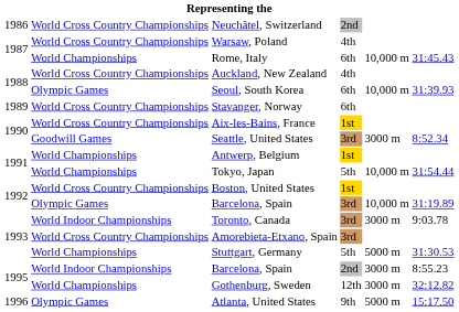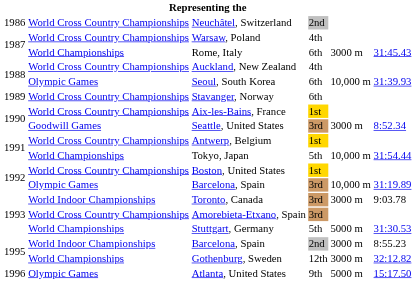 <table>
 <tr>
 <th colspan="6">Representing the </th>
 </tr>
 <tr>
 <td>1986</td>
 <td><a href='#'>World Cross Country Championships</a></td>
 <td><a href='#'>Neuchâtel</a>, Switzerland</td>
 <td bgcolor="silver">2nd</td>
 <td></td>
 <td></td>
 </tr>
 <tr>
 <td rowspan=2>1987</td>
 <td><a href='#'>World Cross Country Championships</a></td>
 <td><a href='#'>Warsaw</a>, Poland</td>
 <td>4th</td>
 <td></td>
 <td></td>
 </tr>
 <tr>
 <td><a href='#'>World Championships</a></td>
 <td>Rome, Italy</td>
 <td>6th</td>
-<td>10,000 m</td>
+<td>3000 m</td>
 <td><a href='#'>31:45.43</a></td>
 </tr>
 <tr>
 <td rowspan=2>1988</td>
 <td><a href='#'>World Cross Country Championships</a></td>
 <td><a href='#'>Auckland</a>, New Zealand</td>
 <td>4th</td>
 <td></td>
 <td></td>
 </tr>
 <tr>
 <td><a href='#'>Olympic Games</a></td>
 <td><a href='#'>Seoul</a>, South Korea</td>
 <td>6th</td>
 <td>10,000 m</td>
 <td><a href='#'>31:39.93</a></td>
 </tr>
 <tr>
 <td>1989</td>
 <td><a href='#'>World Cross Country Championships</a></td>
 <td><a href='#'>Stavanger</a>, Norway</td>
 <td>6th</td>
 <td></td>
 <td></td>
 </tr>
 <tr>
 <td rowspan=2>1990</td>
 <td><a href='#'>World Cross Country Championships</a></td>
 <td><a href='#'>Aix-les-Bains</a>, France</td>
 <td bgcolor="gold">1st</td>
 <td></td>
 <td></td>
 </tr>
 <tr>
 <td><a href='#'>Goodwill Games</a></td>
 <td><a href='#'>Seattle</a>, United States</td>
 <td bgcolor="cc9966">3rd</td>
 <td>3000 m</td>
 <td><a href='#'>8:52.34</a></td>
 </tr>
 <tr>
 <td rowspan=2>1991</td>
-<td><a href='#'>World Championships</a></td>
+<td><a href='#'>World Cross Country Championships</a></td>
 <td><a href='#'>Antwerp</a>, Belgium</td>
 <td bgcolor="gold">1st</td>
 <td></td>
 <td></td>
 </tr>
 <tr>
 <td><a href='#'>World Championships</a></td>
 <td>Tokyo, Japan</td>
 <td>5th</td>
 <td>10,000 m</td>
 <td><a href='#'>31:54.44</a></td>
 </tr>
 <tr>
 <td rowspan=2>1992</td>
 <td><a href='#'>World Cross Country Championships</a></td>
 <td><a href='#'>Boston</a>, United States</td>
 <td bgcolor="gold">1st</td>
 <td></td>
 <td></td>
 </tr>
 <tr>
 <td><a href='#'>Olympic Games</a></td>
 <td><a href='#'>Barcelona</a>, Spain</td>
 <td bgcolor="cc9966">3rd</td>
 <td>10,000 m</td>
 <td><a href='#'>31:19.89</a></td>
 </tr>
 <tr>
 <td rowspan=3>1993</td>
 <td><a href='#'>World Indoor Championships</a></td>
 <td><a href='#'>Toronto</a>, Canada</td>
 <td bgcolor="cc9966">3rd</td>
 <td>3000 m</td>
 <td>9:03.78</td>
 </tr>
 <tr>
 <td><a href='#'>World Cross Country Championships</a></td>
 <td><a href='#'>Amorebieta-Etxano</a>, Spain</td>
 <td bgcolor="cc9966">3rd</td>
 <td></td>
 <td></td>
 </tr>
 <tr>
 <td><a href='#'>World Championships</a></td>
 <td><a href='#'>Stuttgart</a>, Germany</td>
 <td>5th</td>
 <td>5000 m</td>
 <td><a href='#'>31:30.53</a></td>
 </tr>
 <tr>
 <td rowspan=2>1995</td>
 <td><a href='#'>World Indoor Championships</a></td>
 <td><a href='#'>Barcelona</a>, Spain</td>
 <td bgcolor="silver">2nd</td>
 <td>3000 m</td>
 <td>8:55.23</td>
 </tr>
 <tr>
 <td><a href='#'>World Championships</a></td>
 <td><a href='#'>Gothenburg</a>, Sweden</td>
 <td>12th</td>
 <td>3000 m</td>
 <td><a href='#'>32:12.82</a></td>
 </tr>
 <tr>
 <td>1996</td>
 <td><a href='#'>Olympic Games</a></td>
 <td><a href='#'>Atlanta</a>, United States</td>
 <td>9th</td>
 <td>5000 m</td>
 <td><a href='#'>15:17.50</a></td>
 </tr>
 </table>
